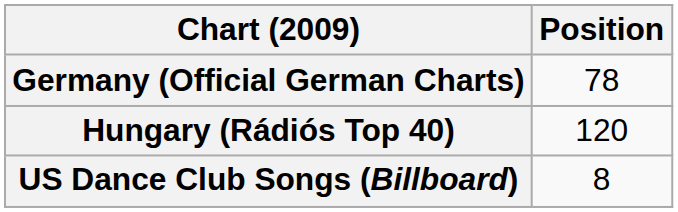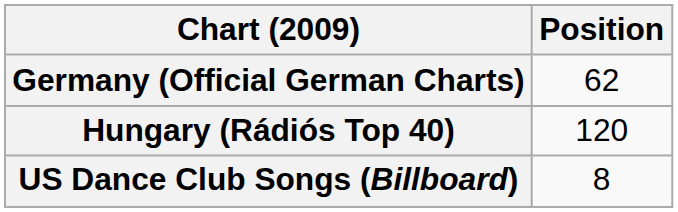 <table class="wikitable sortable plainrowheaders" style="text-align:center">
 <tr>
 <th scope="col">Chart (2009)</th>
 <th scope="col">Position</th>
 </tr>
 <tr>
 <th scope="row">Germany (Official German Charts)</th>
-<td>78</td>
+<td>62</td>
 </tr>
 <tr>
 <th scope="row">Hungary (Rádiós Top 40)</th>
 <td>120</td>
 </tr>
 <tr>
 <th scope="row">US Dance Club Songs (<em>Billboard</em>)</th>
 <td>8</td>
 </tr>
 </table>
